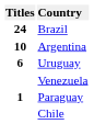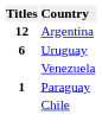 <table>
 <tr style=background:#efefef;font-weight:bold>
 <td>Titles</td>
 <td>Country</td>
 </tr>
 <tr>
-<td style=text-align:center;vertical-align:top><strong>24</strong></td>
-<td> <a href='#'>Brazil</a></td>
-</tr>
-<tr>
-<td style=text-align:center;vertical-align:top><strong>10</strong></td>
+<td style=text-align:center;vertical-align:top><strong>12</strong></td>
 <td> <a href='#'>Argentina</a></td>
 </tr>
 <tr>
 <td Rowspan=2 style=text-align:center;vertical-align:top><strong>6</strong></td>
 <td> <a href='#'>Uruguay</a></td>
 </tr>
 <tr>
 <td> <a href='#'>Venezuela</a></td>
 </tr>
 <tr>
 <td Rowspan=2 style=text-align:center;vertical-align:top><strong>1</strong></td>
 <td> <a href='#'>Paraguay</a></td>
 </tr>
 <tr>
 <td> <a href='#'>Chile</a></td>
 </tr>
 </table>
